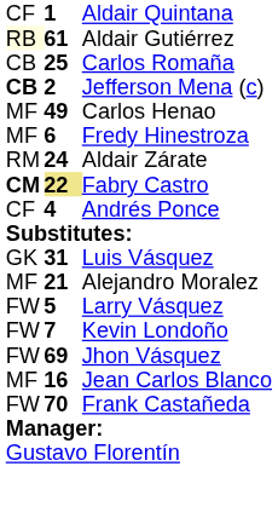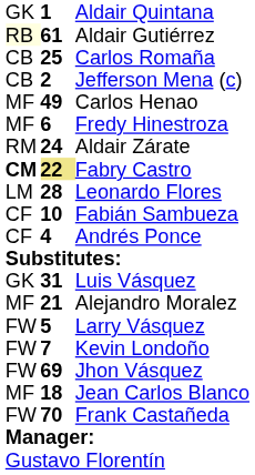 <table cellspacing="0" cellpadding="0" style="font-size:90%; margin:0.2em auto;">
 <tr>
 <th width="25"></th>
 <th width="25"></th>
 </tr>
 <tr>
-<td>CF</td>
+<td>GK</td>
 <td><strong>1</strong></td>
 <td> <a href='#'>Aldair Quintana</a></td>
 <td></td>
 </tr>
 <tr>
 <td style="background: lightyellow;">RB</td>
 <td><strong>61</strong></td>
 <td> Aldair Gutiérrez</td>
 </tr>
 <tr>
 <td>CB</td>
 <td><strong>25</strong></td>
 <td> <a href='#'>Carlos Romaña</a></td>
 </tr>
 <tr>
-<td><strong>CB</strong></td>
+<td>CB</td>
 <td><strong>2</strong></td>
 <td> <a href='#'>Jefferson Mena</a> (<a href='#'>c</a>)</td>
 </tr>
 <tr>
 <td>MF</td>
 <td><strong>49</strong></td>
 <td> Carlos Henao</td>
 </tr>
 <tr>
 <td>MF</td>
 <td><strong>6</strong></td>
 <td> <a href='#'>Fredy Hinestroza</a></td>
 <td></td>
 </tr>
 <tr>
 <td>RM</td>
 <td><strong>24</strong></td>
 <td> Aldair Zárate</td>
 <td></td>
 <td></td>
 </tr>
 <tr>
 <td><strong>CM</strong></td>
 <td style="background: khaki;"><strong>22</strong></td>
 <td> <a href='#'>Fabry Castro</a></td>
+</tr>
+<tr>
+<td>LM</td>
+<td><strong>28</strong></td>
+<td> <a href='#'>Leonardo Flores</a></td>
+<td></td>
+<td></td>
+</tr>
+<tr>
+<td>CF</td>
+<td><strong>10</strong></td>
+<td> <a href='#'>Fabián Sambueza</a></td>
+<td></td>
+<td></td>
 </tr>
 <tr>
 <td>CF</td>
 <td><strong>4</strong></td>
 <td> <a href='#'>Andrés Ponce</a></td>
 <td></td>
 <td></td>
 </tr>
 <tr>
 <td colspan=3><strong>Substitutes:</strong></td>
 </tr>
 <tr>
 <td>GK</td>
 <td><strong>31</strong></td>
 <td> <a href='#'>Luis Vásquez</a></td>
 </tr>
 <tr>
 <td>MF</td>
 <td><strong>21</strong></td>
 <td> Alejandro Moralez</td>
 </tr>
 <tr>
 <td>FW</td>
 <td><strong>5</strong></td>
 <td> <a href='#'>Larry Vásquez</a></td>
 <td></td>
 <td></td>
 </tr>
 <tr>
 <td>FW</td>
 <td><strong>7</strong></td>
 <td> <a href='#'>Kevin Londoño</a></td>
 <td></td>
 <td></td>
 </tr>
 <tr>
 <td>FW</td>
 <td><strong>69</strong></td>
 <td> <a href='#'>Jhon Vásquez</a></td>
 <td></td>
 <td></td>
 </tr>
 <tr>
 <td>MF</td>
-<td><strong>16</strong></td>
+<td><strong>18</strong></td>
 <td> <a href='#'>Jean Carlos Blanco</a></td>
 </tr>
 <tr>
 <td>FW</td>
 <td><strong>70</strong></td>
 <td> <a href='#'>Frank Castañeda</a></td>
 <td></td>
 <td></td>
 </tr>
 <tr>
 <td colspan=3><strong>Manager:</strong></td>
 </tr>
 <tr>
 <td colspan="4"> <a href='#'>Gustavo Florentín</a></td>
 </tr>
 </table>
